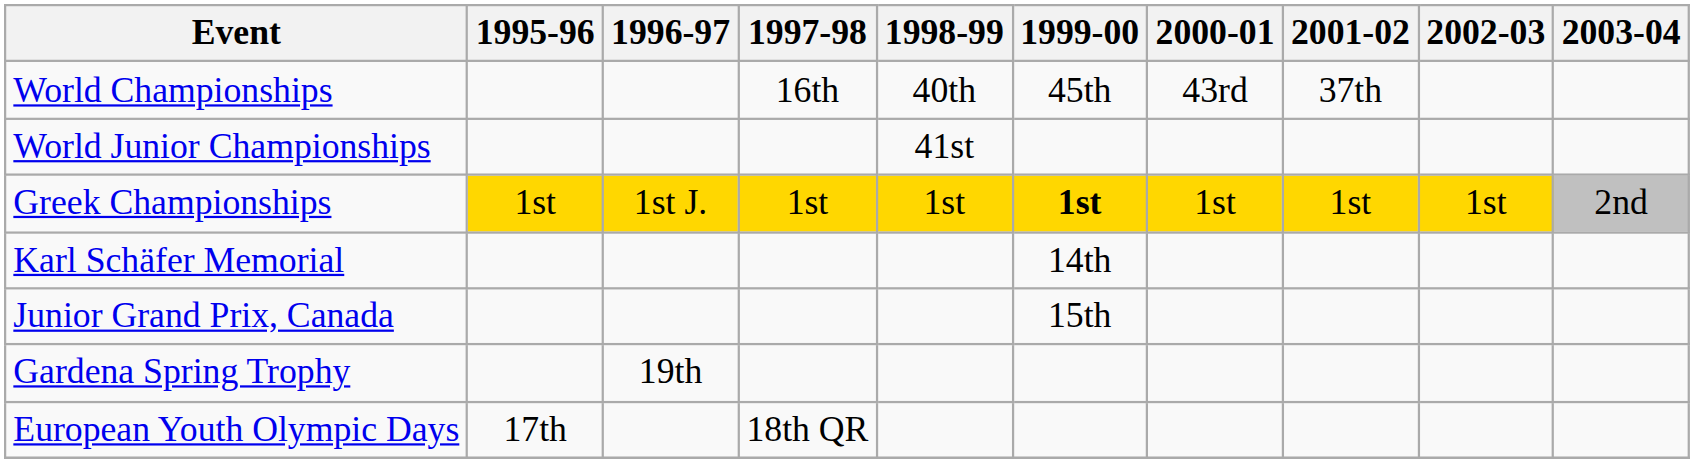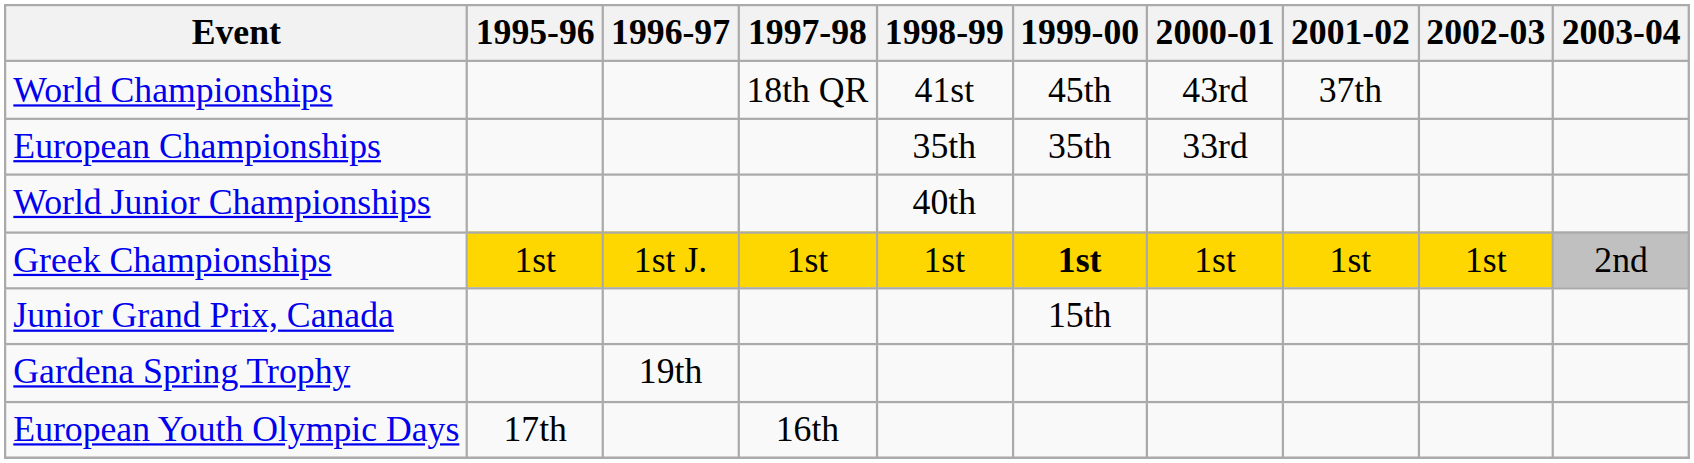 <table class="wikitable">
 <tr>
 <th>Event</th>
 <th>1995-96</th>
 <th>1996-97</th>
 <th>1997-98</th>
 <th>1998-99</th>
 <th>1999-00</th>
 <th>2000-01</th>
 <th>2001-02</th>
 <th>2002-03</th>
 <th>2003-04</th>
 </tr>
 <tr>
 <td><a href='#'>World Championships</a></td>
 <td></td>
 <td></td>
-<td align="center">16th</td>
-<td align="center">40th</td>
+<td align="center">18th QR</td>
+<td align="center">41st</td>
 <td align="center">45th</td>
 <td align="center">43rd</td>
 <td align="center">37th</td>
+<td></td>
+<td></td>
+</tr>
+<tr>
+<td><a href='#'>European Championships</a></td>
+<td></td>
+<td></td>
+<td></td>
+<td align="center">35th</td>
+<td align="center">35th</td>
+<td align="center">33rd</td>
+<td></td>
 <td></td>
 <td></td>
 </tr>
 <tr>
 <td><a href='#'>World Junior Championships</a></td>
 <td></td>
 <td></td>
 <td></td>
-<td align="center">41st</td>
+<td align="center">40th</td>
 <td></td>
 <td></td>
 <td></td>
 <td></td>
 <td></td>
 </tr>
 <tr>
 <td><a href='#'>Greek Championships</a></td>
 <td align="center" bgcolor="gold">1st</td>
 <td align="center" bgcolor="gold">1st J.</td>
 <td align="center" bgcolor="gold">1st</td>
 <td align="center" bgcolor="gold">1st</td>
 <td align="center" bgcolor="gold"><strong>1st</strong></td>
 <td align="center" bgcolor="gold">1st</td>
 <td align="center" bgcolor="gold">1st</td>
 <td align="center" bgcolor="gold">1st</td>
 <td align="center" bgcolor="silver">2nd</td>
-</tr>
-<tr>
-<td><a href='#'>Karl Schäfer Memorial</a></td>
-<td></td>
-<td></td>
-<td></td>
-<td></td>
-<td align="center">14th</td>
-<td></td>
-<td></td>
-<td></td>
-<td></td>
 </tr>
 <tr>
 <td><a href='#'>Junior Grand Prix, Canada</a></td>
 <td></td>
 <td></td>
 <td></td>
 <td></td>
 <td align="center">15th</td>
 <td></td>
 <td></td>
 <td></td>
 <td></td>
 </tr>
 <tr>
 <td><a href='#'>Gardena Spring Trophy</a></td>
 <td></td>
 <td align="center">19th</td>
 <td></td>
 <td></td>
 <td></td>
 <td></td>
 <td></td>
 <td></td>
 <td></td>
 </tr>
 <tr>
 <td><a href='#'>European Youth Olympic Days</a></td>
 <td align="center">17th</td>
 <td></td>
-<td align="center">18th QR</td>
+<td align="center">16th</td>
 <td></td>
 <td></td>
 <td></td>
 <td></td>
 <td></td>
 <td></td>
 </tr>
 <tr>
 </tr>
 </table>
